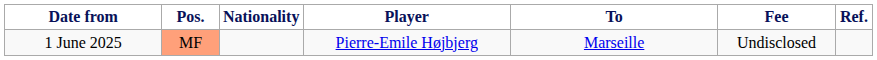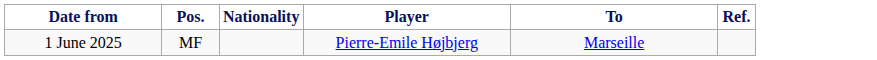 <table class="wikitable" style="text-align:center">
 <tr>
 <th style="background:#FFFFFF; color:#081159; width:150px;">Date from</th>
 <th style="background:#FFFFFF; color:#081159; width:50px;">Pos.</th>
 <th style="background:#FFFFFF; color:#081159; width:50px;">Nationality</th>
 <th style="background:#FFFFFF; color:#081159; width:200px;">Player</th>
 <th style="background:#FFFFFF; color:#081159; width:200px;">To</th>
-<th style="background:#FFFFFF; color:#081159; width:110px;">Fee</th>
 <th style="background:#FFFFFF; color:#081159; width:30px;">Ref.</th>
 </tr>
 <tr>
 <td>1 June 2025</td>
-<td style="background: lightsalmon;">MF</td>
+<td>MF</td>
 <td></td>
 <td><a href='#'>Pierre-Emile Højbjerg</a></td>
 <td> <a href='#'>Marseille</a></td>
-<td>Undisclosed</td>
 <td></td>
 </tr>
 </table>
